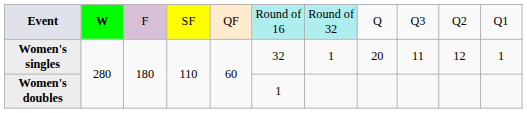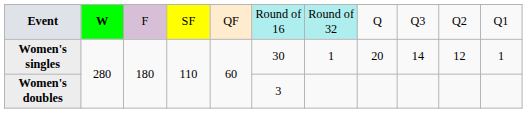 <table class=wikitable style=font-size:90%;text-align:center>
 <tr>
 <td style="width:130px; background:#dfe2e9;"><strong>Event</strong></td>
 <td style="width:80px; background:lime;"><strong>W</strong></td>
 <td style="width:85px; background:thistle;">F</td>
 <td style="width:85px; background:#ff0;">SF</td>
 <td style="width:85px; background:#ffebcd;">QF</td>
 <td style="width:85px; background:#afeeee;">Round of 16</td>
 <td style="width:85px; background:#afeeee;">Round of 32</td>
 <td width=85>Q</td>
 <td width=85>Q3</td>
 <td width=85>Q2</td>
 <td width=85>Q1</td>
 </tr>
 <tr>
 <th style="background:#ededed;">Women's singles</th>
 <td rowspan=2>280</td>
 <td rowspan=2>180</td>
 <td rowspan=2>110</td>
 <td rowspan=2>60</td>
-<td>32</td>
+<td>30</td>
 <td>1</td>
 <td>20</td>
-<td>11</td>
+<td>14</td>
 <td>12</td>
 <td>1</td>
 </tr>
 <tr>
 <th style="background:#ededed;">Women's doubles</th>
-<td>1</td>
+<td>3</td>
 <td></td>
 <td></td>
 <td></td>
 <td></td>
 <td></td>
 </tr>
 </table>
